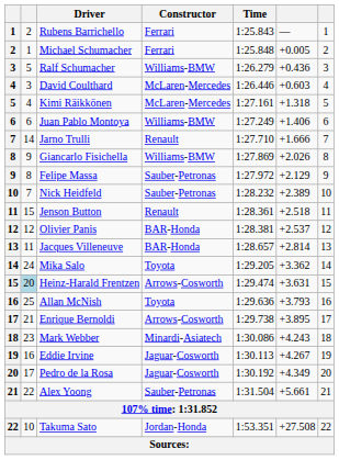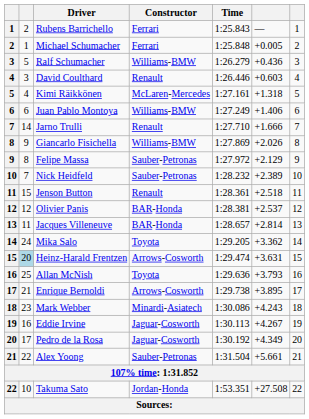 <table class="wikitable sortable" style="font-size: 85%;">
 <tr>
 <th scope="col"></th>
 <th scope="col"></th>
 <th scope="col">Driver</th>
 <th scope="col">Constructor</th>
 <th scope="col">Time</th>
 <th scope="col"></th>
 <th scope="col"></th>
 </tr>
 <tr>
 <th scope="row">1</th>
 <td align="center">2</td>
 <td data-sort-value="BAR"> <a href='#'>Rubens Barrichello</a></td>
 <td><a href='#'>Ferrari</a></td>
 <td>1:25.843</td>
 <td>—</td>
 <td align="center">1</td>
 </tr>
 <tr>
 <th scope="row">2</th>
 <td align="center">1</td>
 <td data-sort-value="SCHM"> <a href='#'>Michael Schumacher</a></td>
 <td><a href='#'>Ferrari</a></td>
 <td>1:25.848</td>
 <td>+0.005</td>
 <td align="center">2</td>
 </tr>
 <tr>
 <th scope="row">3</th>
 <td align="center">5</td>
 <td data-sort-value="SCHR"> <a href='#'>Ralf Schumacher</a></td>
 <td><a href='#'>Williams</a>-<a href='#'>BMW</a></td>
 <td>1:26.279</td>
 <td>+0.436</td>
 <td align="center">3</td>
 </tr>
 <tr>
 <th scope="row">4</th>
 <td align="center">3</td>
 <td data-sort-value="COU"> <a href='#'>David Coulthard</a></td>
-<td><a href='#'>McLaren</a>-<a href='#'>Mercedes</a></td>
+<td><a href='#'>Renault</a></td>
 <td>1:26.446</td>
 <td>+0.603</td>
 <td align="center">4</td>
 </tr>
 <tr>
 <th scope="row">5</th>
 <td align="center">4</td>
 <td data-sort-value="RAI"> <a href='#'>Kimi Räikkönen</a></td>
 <td><a href='#'>McLaren</a>-<a href='#'>Mercedes</a></td>
 <td>1:27.161</td>
 <td>+1.318</td>
 <td align="center">5</td>
 </tr>
 <tr>
 <th scope="row">6</th>
 <td align="center">6</td>
 <td data-sort-value="MON"> <a href='#'>Juan Pablo Montoya</a></td>
 <td><a href='#'>Williams</a>-<a href='#'>BMW</a></td>
 <td>1:27.249</td>
 <td>+1.406</td>
 <td align="center">6</td>
 </tr>
 <tr>
 <th scope="row">7</th>
 <td align="center">14</td>
 <td data-sort-value="TRU"> <a href='#'>Jarno Trulli</a></td>
 <td><a href='#'>Renault</a></td>
 <td>1:27.710</td>
 <td>+1.666</td>
 <td align="center">7</td>
 </tr>
 <tr>
 <th scope="row">8</th>
 <td align="center">9</td>
 <td data-sort-value="FIS"> <a href='#'>Giancarlo Fisichella</a></td>
 <td><a href='#'>Williams</a>-<a href='#'>BMW</a></td>
 <td>1:27.869</td>
 <td>+2.026</td>
 <td align="center">8</td>
 </tr>
 <tr>
 <th scope="row">9</th>
 <td align="center">8</td>
 <td data-sort-value="MAS"> <a href='#'>Felipe Massa</a></td>
 <td><a href='#'>Sauber</a>-<a href='#'>Petronas</a></td>
 <td>1:27.972</td>
 <td>+2.129</td>
 <td align="center">9</td>
 </tr>
 <tr>
 <th scope="row">10</th>
 <td align="center">7</td>
 <td data-sort-value="HEI"> <a href='#'>Nick Heidfeld</a></td>
 <td><a href='#'>Sauber</a>-<a href='#'>Petronas</a></td>
 <td>1:28.232</td>
 <td>+2.389</td>
 <td align="center">10</td>
 </tr>
 <tr>
 <th scope="row">11</th>
 <td align="center">15</td>
 <td data-sort-value="BUT"> <a href='#'>Jenson Button</a></td>
 <td><a href='#'>Renault</a></td>
 <td>1:28.361</td>
 <td>+2.518</td>
 <td align="center">11</td>
 </tr>
 <tr>
 <th scope="row">12</th>
 <td align="center">12</td>
 <td data-sort-value="PAN"> <a href='#'>Olivier Panis</a></td>
 <td><a href='#'>BAR</a>-<a href='#'>Honda</a></td>
 <td>1:28.381</td>
 <td>+2.537</td>
 <td align="center">12</td>
 </tr>
 <tr>
 <th scope="row">13</th>
 <td align="center">11</td>
 <td data-sort-value="VIL"> <a href='#'>Jacques Villeneuve</a></td>
 <td><a href='#'>BAR</a>-<a href='#'>Honda</a></td>
 <td>1:28.657</td>
 <td>+2.814</td>
 <td align="center">13</td>
 </tr>
 <tr>
 <th scope="row">14</th>
 <td align="center">24</td>
 <td data-sort-value="SAL"> <a href='#'>Mika Salo</a></td>
 <td><a href='#'>Toyota</a></td>
 <td>1:29.205</td>
 <td>+3.362</td>
 <td align="center">14</td>
 </tr>
 <tr>
 <th scope="row">15</th>
 <td align="center" style="background: lightblue;">20</td>
 <td data-sort-value="FRE"> <a href='#'>Heinz-Harald Frentzen</a></td>
 <td><a href='#'>Arrows</a>-<a href='#'>Cosworth</a></td>
 <td>1:29.474</td>
 <td>+3.631</td>
 <td align="center">15</td>
 </tr>
 <tr>
 <th scope="row">16</th>
 <td align="center">25</td>
 <td data-sort-value="MCN"> <a href='#'>Allan McNish</a></td>
 <td><a href='#'>Toyota</a></td>
 <td>1:29.636</td>
 <td>+3.793</td>
 <td align="center">16</td>
 </tr>
 <tr>
 <th scope="row">17</th>
 <td align="center">21</td>
 <td data-sort-value="BER"> <a href='#'>Enrique Bernoldi</a></td>
 <td><a href='#'>Arrows</a>-<a href='#'>Cosworth</a></td>
 <td>1:29.738</td>
 <td>+3.895</td>
 <td align="center">17</td>
 </tr>
 <tr>
 <th scope="row">18</th>
 <td align="center">23</td>
 <td data-sort-value="WEB"> <a href='#'>Mark Webber</a></td>
 <td><a href='#'>Minardi</a>-<a href='#'>Asiatech</a></td>
 <td>1:30.086</td>
 <td>+4.243</td>
 <td align="center">18</td>
 </tr>
 <tr>
 <th scope="row">19</th>
 <td align="center">16</td>
 <td data-sort-value="IRV"> <a href='#'>Eddie Irvine</a></td>
 <td><a href='#'>Jaguar</a>-<a href='#'>Cosworth</a></td>
 <td>1:30.113</td>
 <td>+4.267</td>
 <td align="center">19</td>
 </tr>
 <tr>
 <th scope="row">20</th>
 <td align="center">17</td>
 <td data-sort-value="DLR"> <a href='#'>Pedro de la Rosa</a></td>
 <td><a href='#'>Jaguar</a>-<a href='#'>Cosworth</a></td>
 <td>1:30.192</td>
 <td>+4.349</td>
 <td align="center">20</td>
 </tr>
 <tr>
 <th scope="row">21</th>
 <td align="center">22</td>
 <td data-sort-value="YOO"> <a href='#'>Alex Yoong</a></td>
 <td><a href='#'>Sauber</a>-<a href='#'>Petronas</a></td>
 <td>1:31.504</td>
 <td>+5.661</td>
 <td align="center">21</td>
 </tr>
 <tr class="sortbottom">
 <th colspan="7"><a href='#'>107% time</a>: 1:31.852</th>
 </tr>
 <tr>
 <th scope="row">22</th>
 <td align="center">10</td>
 <td data-sort-value="SAT"> <a href='#'>Takuma Sato</a></td>
 <td><a href='#'>Jordan</a>-<a href='#'>Honda</a></td>
 <td>1:53.351</td>
 <td>+27.508</td>
 <td align="center">22</td>
 </tr>
 <tr class="sortbottom">
 <th colspan="7">Sources:</th>
 </tr>
 </table>
